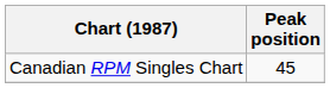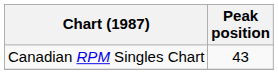 <table class="wikitable sortable">
 <tr>
 <th>Chart (1987)</th>
 <th>Peak<br>position</th>
 </tr>
 <tr>
 <td>Canadian <em><a href='#'>RPM</a></em> Singles Chart</td>
-<td align="center">45</td>
+<td align="center">43</td>
 </tr>
 <tr>
 </tr>
 <tr>
 </tr>
 </table>
